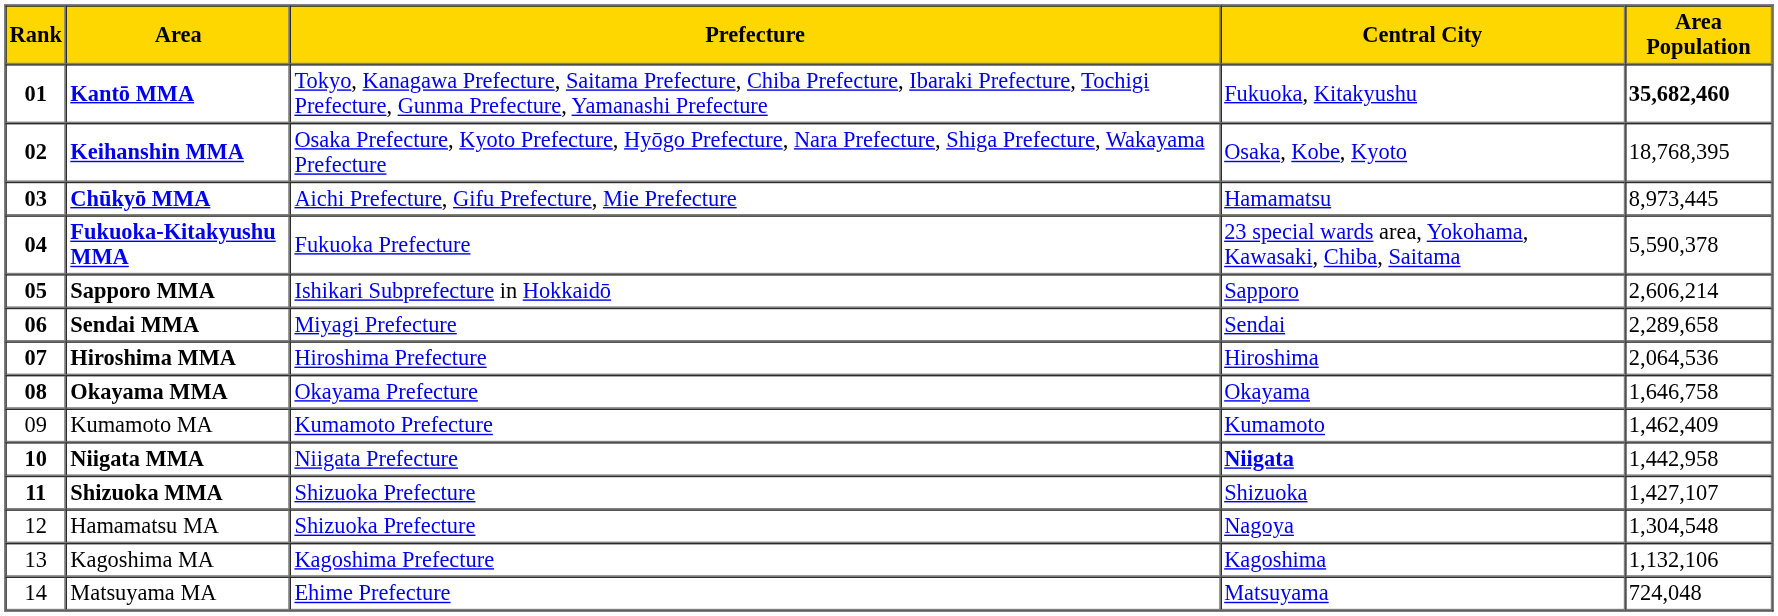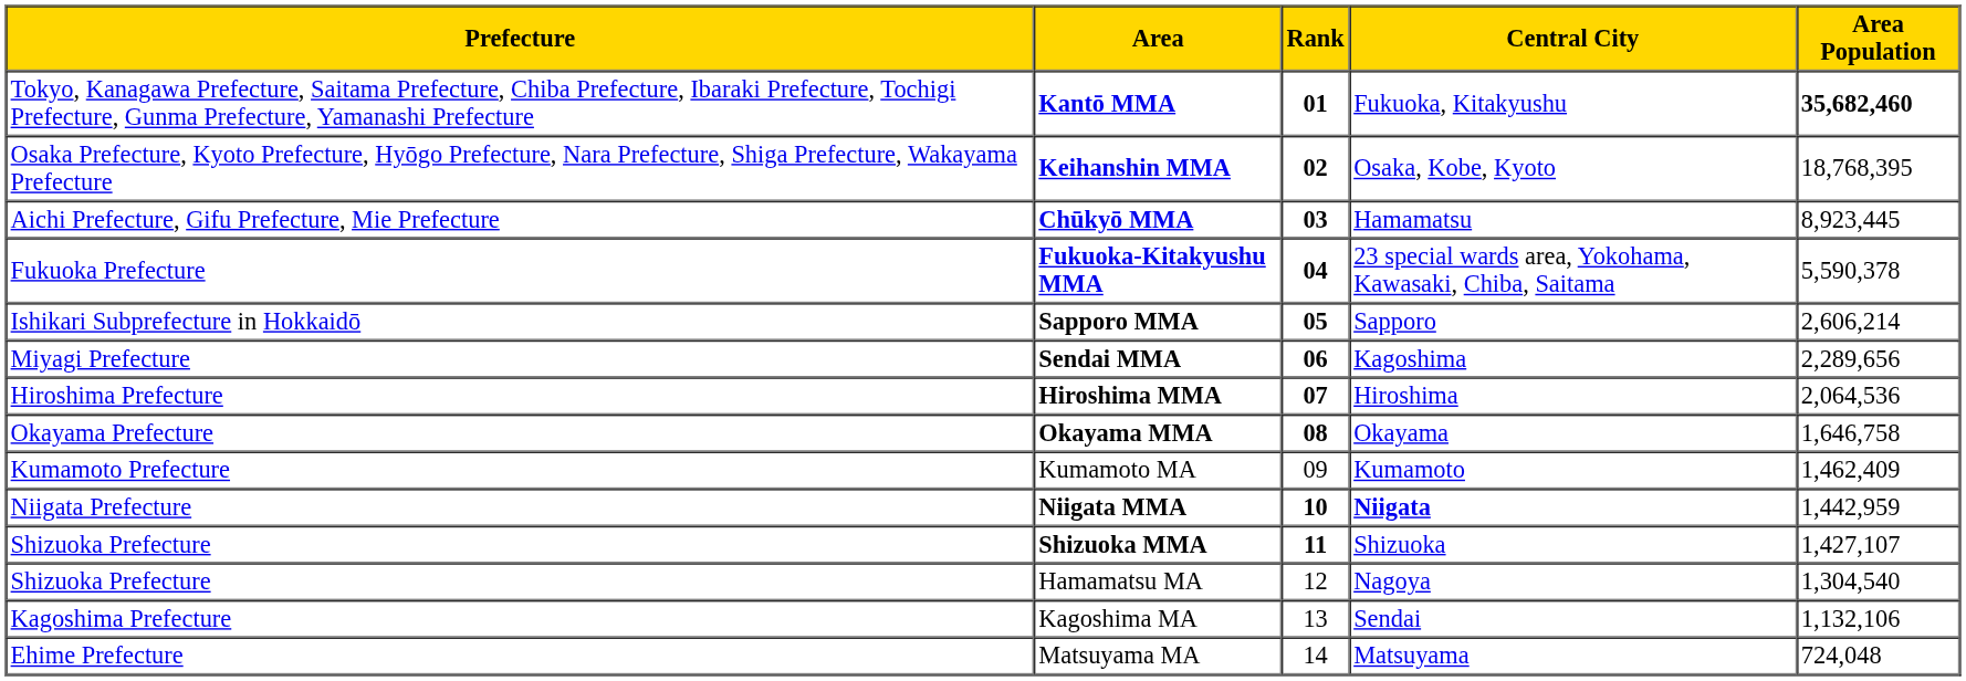 <table border="1" cellpadding="2"  cellspacing="0">
 <tr bgcolor="#FFD700">
+<th>Prefecture</th>
+<th>Area</th>
 <th>Rank</th>
-<th>Area</th>
-<th>Prefecture</th>
 <th>Central City</th>
 <th>Area Population</th>
 </tr>
 <tr>
+<td><a href='#'>Tokyo</a>, <a href='#'>Kanagawa Prefecture</a>, <a href='#'>Saitama Prefecture</a>, <a href='#'>Chiba Prefecture</a>, <a href='#'>Ibaraki Prefecture</a>, <a href='#'>Tochigi Prefecture</a>, <a href='#'>Gunma Prefecture</a>, <a href='#'>Yamanashi Prefecture</a></td>
+<td><strong><a href='#'>Kantō MMA</a></strong></td>
 <td align="center"><strong>01</strong></td>
-<td><strong><a href='#'>Kantō MMA</a></strong></td>
-<td><a href='#'>Tokyo</a>, <a href='#'>Kanagawa Prefecture</a>, <a href='#'>Saitama Prefecture</a>, <a href='#'>Chiba Prefecture</a>, <a href='#'>Ibaraki Prefecture</a>, <a href='#'>Tochigi Prefecture</a>, <a href='#'>Gunma Prefecture</a>, <a href='#'>Yamanashi Prefecture</a></td>
 <td><a href='#'>Fukuoka</a>, <a href='#'>Kitakyushu</a></td>
 <td><strong>35,682,460</strong></td>
 </tr>
 <tr>
+<td><a href='#'>Osaka Prefecture</a>, <a href='#'>Kyoto Prefecture</a>, <a href='#'>Hyōgo Prefecture</a>, <a href='#'>Nara Prefecture</a>, <a href='#'>Shiga Prefecture</a>, <a href='#'>Wakayama Prefecture</a></td>
+<td><strong><a href='#'>Keihanshin MMA</a></strong></td>
 <td align="center"><strong>02</strong></td>
-<td><strong><a href='#'>Keihanshin MMA</a></strong></td>
-<td><a href='#'>Osaka Prefecture</a>, <a href='#'>Kyoto Prefecture</a>, <a href='#'>Hyōgo Prefecture</a>, <a href='#'>Nara Prefecture</a>, <a href='#'>Shiga Prefecture</a>, <a href='#'>Wakayama Prefecture</a></td>
 <td><a href='#'>Osaka</a>, <a href='#'>Kobe</a>, <a href='#'>Kyoto</a></td>
 <td>18,768,395</td>
 </tr>
 <tr>
+<td><a href='#'>Aichi Prefecture</a>, <a href='#'>Gifu Prefecture</a>, <a href='#'>Mie Prefecture</a></td>
+<td><strong><a href='#'>Chūkyō MMA</a></strong></td>
 <td align="center"><strong>03</strong></td>
-<td><strong><a href='#'>Chūkyō MMA</a></strong></td>
-<td><a href='#'>Aichi Prefecture</a>, <a href='#'>Gifu Prefecture</a>, <a href='#'>Mie Prefecture</a></td>
 <td><a href='#'>Hamamatsu</a></td>
-<td>8,973,445</td>
+<td>8,923,445</td>
 </tr>
 <tr>
+<td><a href='#'>Fukuoka Prefecture</a></td>
+<td><strong><a href='#'>Fukuoka-Kitakyushu MMA</a></strong></td>
 <td align="center"><strong>04</strong></td>
-<td><strong><a href='#'>Fukuoka-Kitakyushu MMA</a></strong></td>
-<td><a href='#'>Fukuoka Prefecture</a></td>
 <td><a href='#'>23 special wards</a> area, <a href='#'>Yokohama</a>, <a href='#'>Kawasaki</a>, <a href='#'>Chiba</a>, <a href='#'>Saitama</a></td>
 <td>5,590,378</td>
 </tr>
 <tr>
+<td><a href='#'>Ishikari Subprefecture</a> in <a href='#'>Hokkaidō</a></td>
+<td><strong>Sapporo MMA</strong></td>
 <td align="center"><strong>05</strong></td>
-<td><strong>Sapporo MMA</strong></td>
-<td><a href='#'>Ishikari Subprefecture</a> in <a href='#'>Hokkaidō</a></td>
 <td><a href='#'>Sapporo</a></td>
 <td>2,606,214</td>
 </tr>
 <tr>
+<td><a href='#'>Miyagi Prefecture</a></td>
+<td><strong>Sendai MMA</strong></td>
 <td align="center"><strong>06</strong></td>
-<td><strong>Sendai MMA</strong></td>
-<td><a href='#'>Miyagi Prefecture</a></td>
-<td><a href='#'>Sendai</a></td>
-<td>2,289,658</td>
+<td><a href='#'>Kagoshima</a></td>
+<td>2,289,656</td>
 </tr>
 <tr>
+<td><a href='#'>Hiroshima Prefecture</a></td>
+<td><strong>Hiroshima MMA</strong></td>
 <td align="center"><strong>07</strong></td>
-<td><strong>Hiroshima MMA</strong></td>
-<td><a href='#'>Hiroshima Prefecture</a></td>
 <td><a href='#'>Hiroshima</a></td>
 <td>2,064,536</td>
 </tr>
 <tr>
+<td><a href='#'>Okayama Prefecture</a></td>
+<td><strong>Okayama MMA</strong></td>
 <td align="center"><strong>08</strong></td>
-<td><strong>Okayama MMA</strong></td>
-<td><a href='#'>Okayama Prefecture</a></td>
 <td><a href='#'>Okayama</a></td>
 <td>1,646,758</td>
 </tr>
 <tr>
+<td><a href='#'>Kumamoto Prefecture</a></td>
+<td>Kumamoto MA</td>
 <td align="center">09</td>
-<td>Kumamoto MA</td>
-<td><a href='#'>Kumamoto Prefecture</a></td>
 <td><a href='#'>Kumamoto</a></td>
 <td>1,462,409</td>
 </tr>
 <tr>
+<td><a href='#'>Niigata Prefecture</a></td>
+<td><strong>Niigata MMA</strong></td>
 <td align="center"><strong>10</strong></td>
-<td><strong>Niigata MMA</strong></td>
-<td><a href='#'>Niigata Prefecture</a></td>
 <td><strong><a href='#'>Niigata</a></strong></td>
-<td>1,442,958</td>
+<td>1,442,959</td>
 </tr>
 <tr>
+<td><a href='#'>Shizuoka Prefecture</a></td>
+<td><strong>Shizuoka MMA</strong></td>
 <td align="center"><strong>11</strong></td>
-<td><strong>Shizuoka MMA</strong></td>
-<td><a href='#'>Shizuoka Prefecture</a></td>
 <td><a href='#'>Shizuoka</a></td>
 <td>1,427,107</td>
 </tr>
 <tr>
+<td><a href='#'>Shizuoka Prefecture</a></td>
+<td>Hamamatsu MA</td>
 <td align="center">12</td>
-<td>Hamamatsu MA</td>
-<td><a href='#'>Shizuoka Prefecture</a></td>
 <td><a href='#'>Nagoya</a></td>
-<td>1,304,548</td>
+<td>1,304,540</td>
 </tr>
 <tr>
+<td><a href='#'>Kagoshima Prefecture</a></td>
+<td>Kagoshima MA</td>
 <td align="center">13</td>
-<td>Kagoshima MA</td>
-<td><a href='#'>Kagoshima Prefecture</a></td>
-<td><a href='#'>Kagoshima</a></td>
+<td><a href='#'>Sendai</a></td>
 <td>1,132,106</td>
 </tr>
 <tr>
+<td><a href='#'>Ehime Prefecture</a></td>
+<td>Matsuyama MA</td>
 <td align="center">14</td>
-<td>Matsuyama MA</td>
-<td><a href='#'>Ehime Prefecture</a></td>
 <td><a href='#'>Matsuyama</a></td>
 <td>724,048</td>
 </tr>
 </table>
